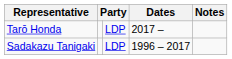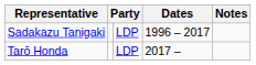 <table class=wikitable>
 <tr valign=bottom>
 <th>Representative</th>
 <th colspan="2">Party</th>
 <th>Dates</th>
 <th>Notes</th>
 </tr>
 <tr>
+<td><a href='#'>Sadakazu Tanigaki</a></td>
+<td bgcolor=></td>
+<td><a href='#'>LDP</a></td>
+<td>1996 – 2017</td>
+<td></td>
+</tr>
+<tr>
 <td><a href='#'>Tarō Honda</a></td>
 <td bgcolor=></td>
 <td><a href='#'>LDP</a></td>
 <td>2017 –</td>
 <td></td>
 </tr>
-<tr>
-<td><a href='#'>Sadakazu Tanigaki</a></td>
-<td bgcolor=></td>
-<td><a href='#'>LDP</a></td>
-<td>1996 – 2017</td>
-<td></td>
-</tr>
 </table>
